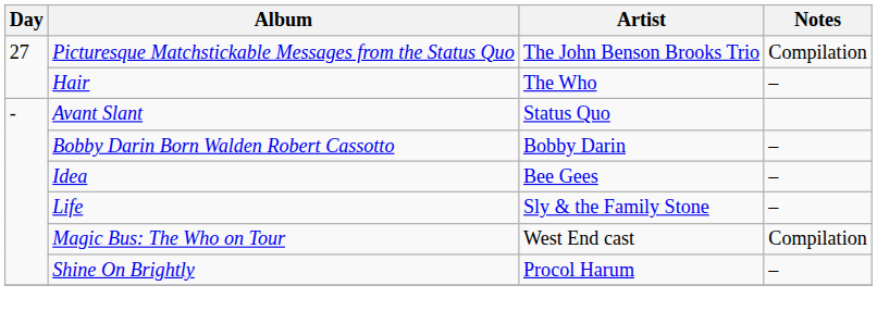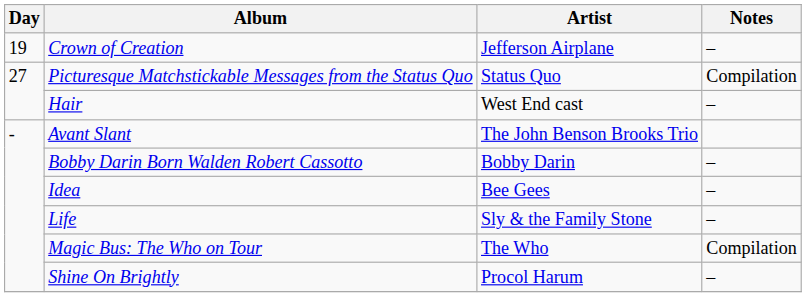 <table class="wikitable">
 <tr>
 <th>Day</th>
 <th>Album</th>
 <th>Artist</th>
 <th>Notes</th>
 </tr>
 <tr>
+<td rowspan="1" valign="top">19</td>
+<td><em><a href='#'>Crown of Creation</a></em></td>
+<td><a href='#'>Jefferson Airplane</a></td>
+<td>–</td>
+</tr>
+<tr>
 <td rowspan="2" valign="top">27</td>
 <td><em><a href='#'>Picturesque Matchstickable Messages from the Status Quo</a></em></td>
-<td><a href='#'>The John Benson Brooks Trio</a></td>
+<td><a href='#'>Status Quo</a></td>
 <td>Compilation</td>
 </tr>
 <tr>
 <td><em><a href='#'>Hair</a></em></td>
-<td><a href='#'>The Who</a></td>
+<td>West End cast</td>
 <td>–</td>
 </tr>
 <tr>
 <td rowspan="6" valign="top">-</td>
 <td><em><a href='#'>Avant Slant</a></em></td>
-<td><a href='#'>Status Quo</a></td>
+<td><a href='#'>The John Benson Brooks Trio</a></td>
 <td></td>
 </tr>
 <tr>
 <td><em><a href='#'>Bobby Darin Born Walden Robert Cassotto</a></em></td>
 <td><a href='#'>Bobby Darin</a></td>
 <td>–</td>
 </tr>
 <tr>
 <td><em><a href='#'>Idea</a></em></td>
 <td><a href='#'>Bee Gees</a></td>
 <td>–</td>
 </tr>
 <tr>
 <td><em><a href='#'>Life</a></em></td>
 <td><a href='#'>Sly & the Family Stone</a></td>
 <td>–</td>
 </tr>
 <tr>
 <td><em><a href='#'>Magic Bus: The Who on Tour</a></em></td>
-<td>West End cast</td>
+<td><a href='#'>The Who</a></td>
 <td>Compilation</td>
 </tr>
 <tr>
 <td><em><a href='#'>Shine On Brightly</a></em></td>
 <td><a href='#'>Procol Harum</a></td>
 <td>–</td>
 </tr>
 <tr>
 </tr>
 </table>
